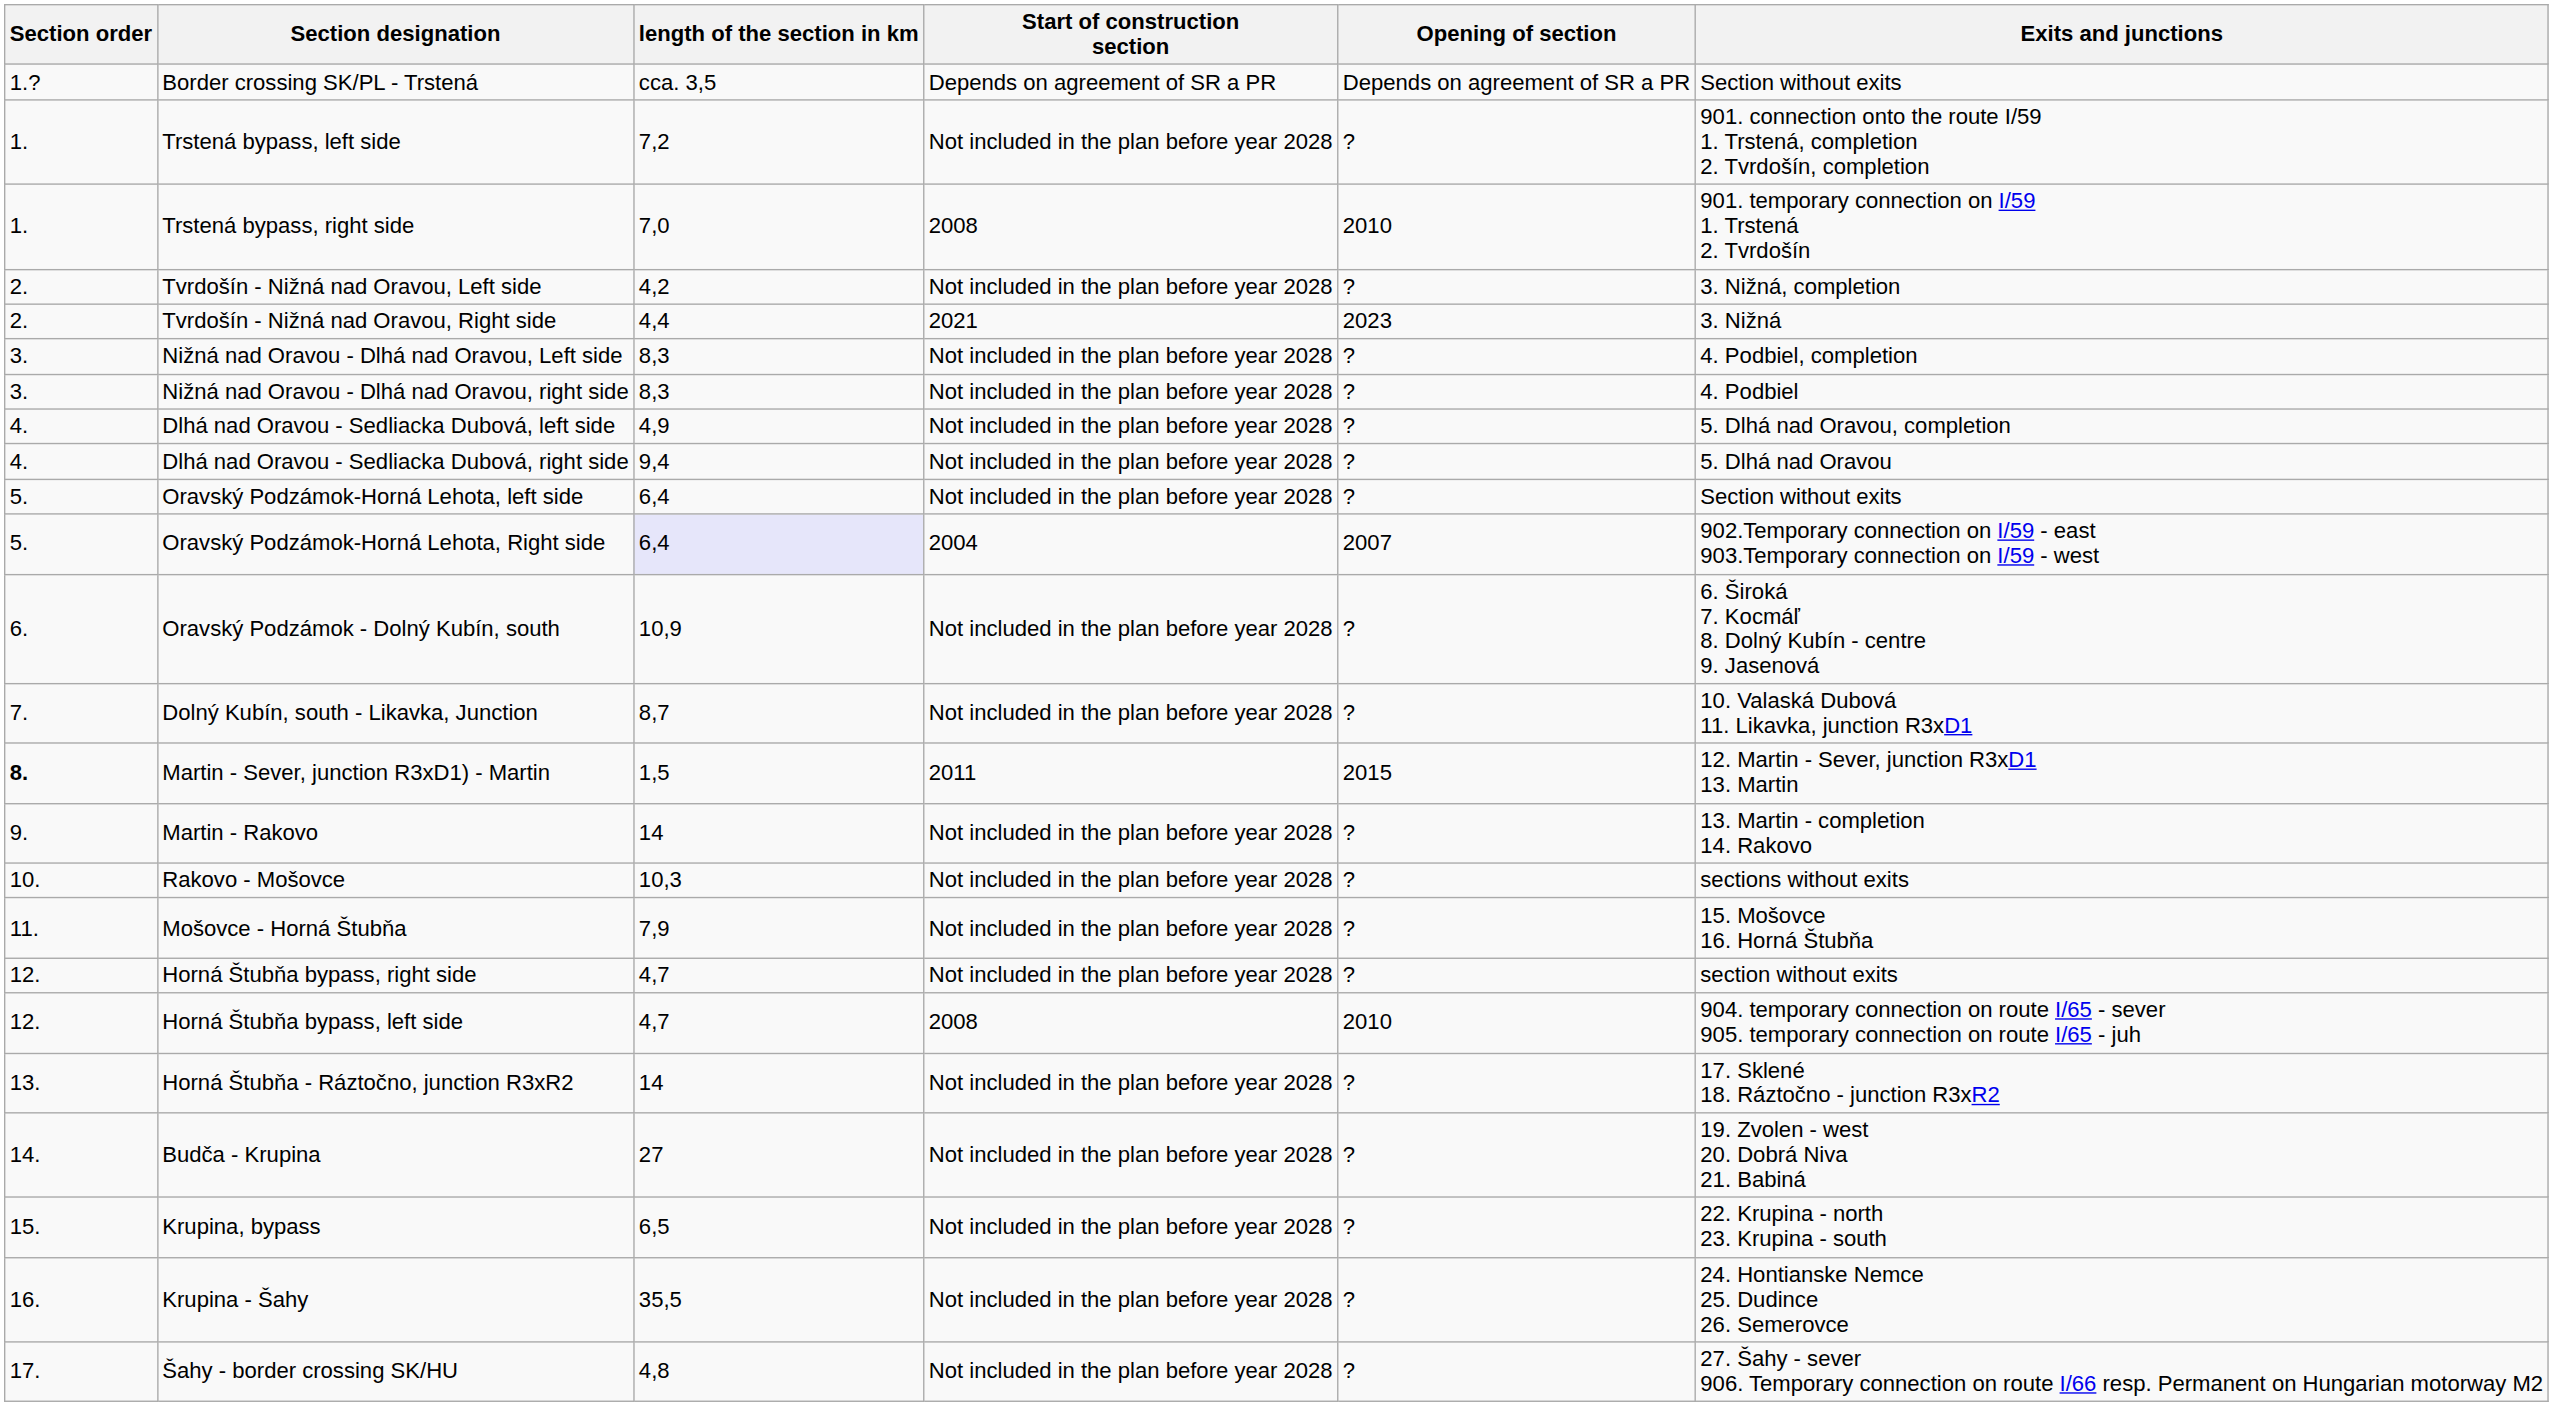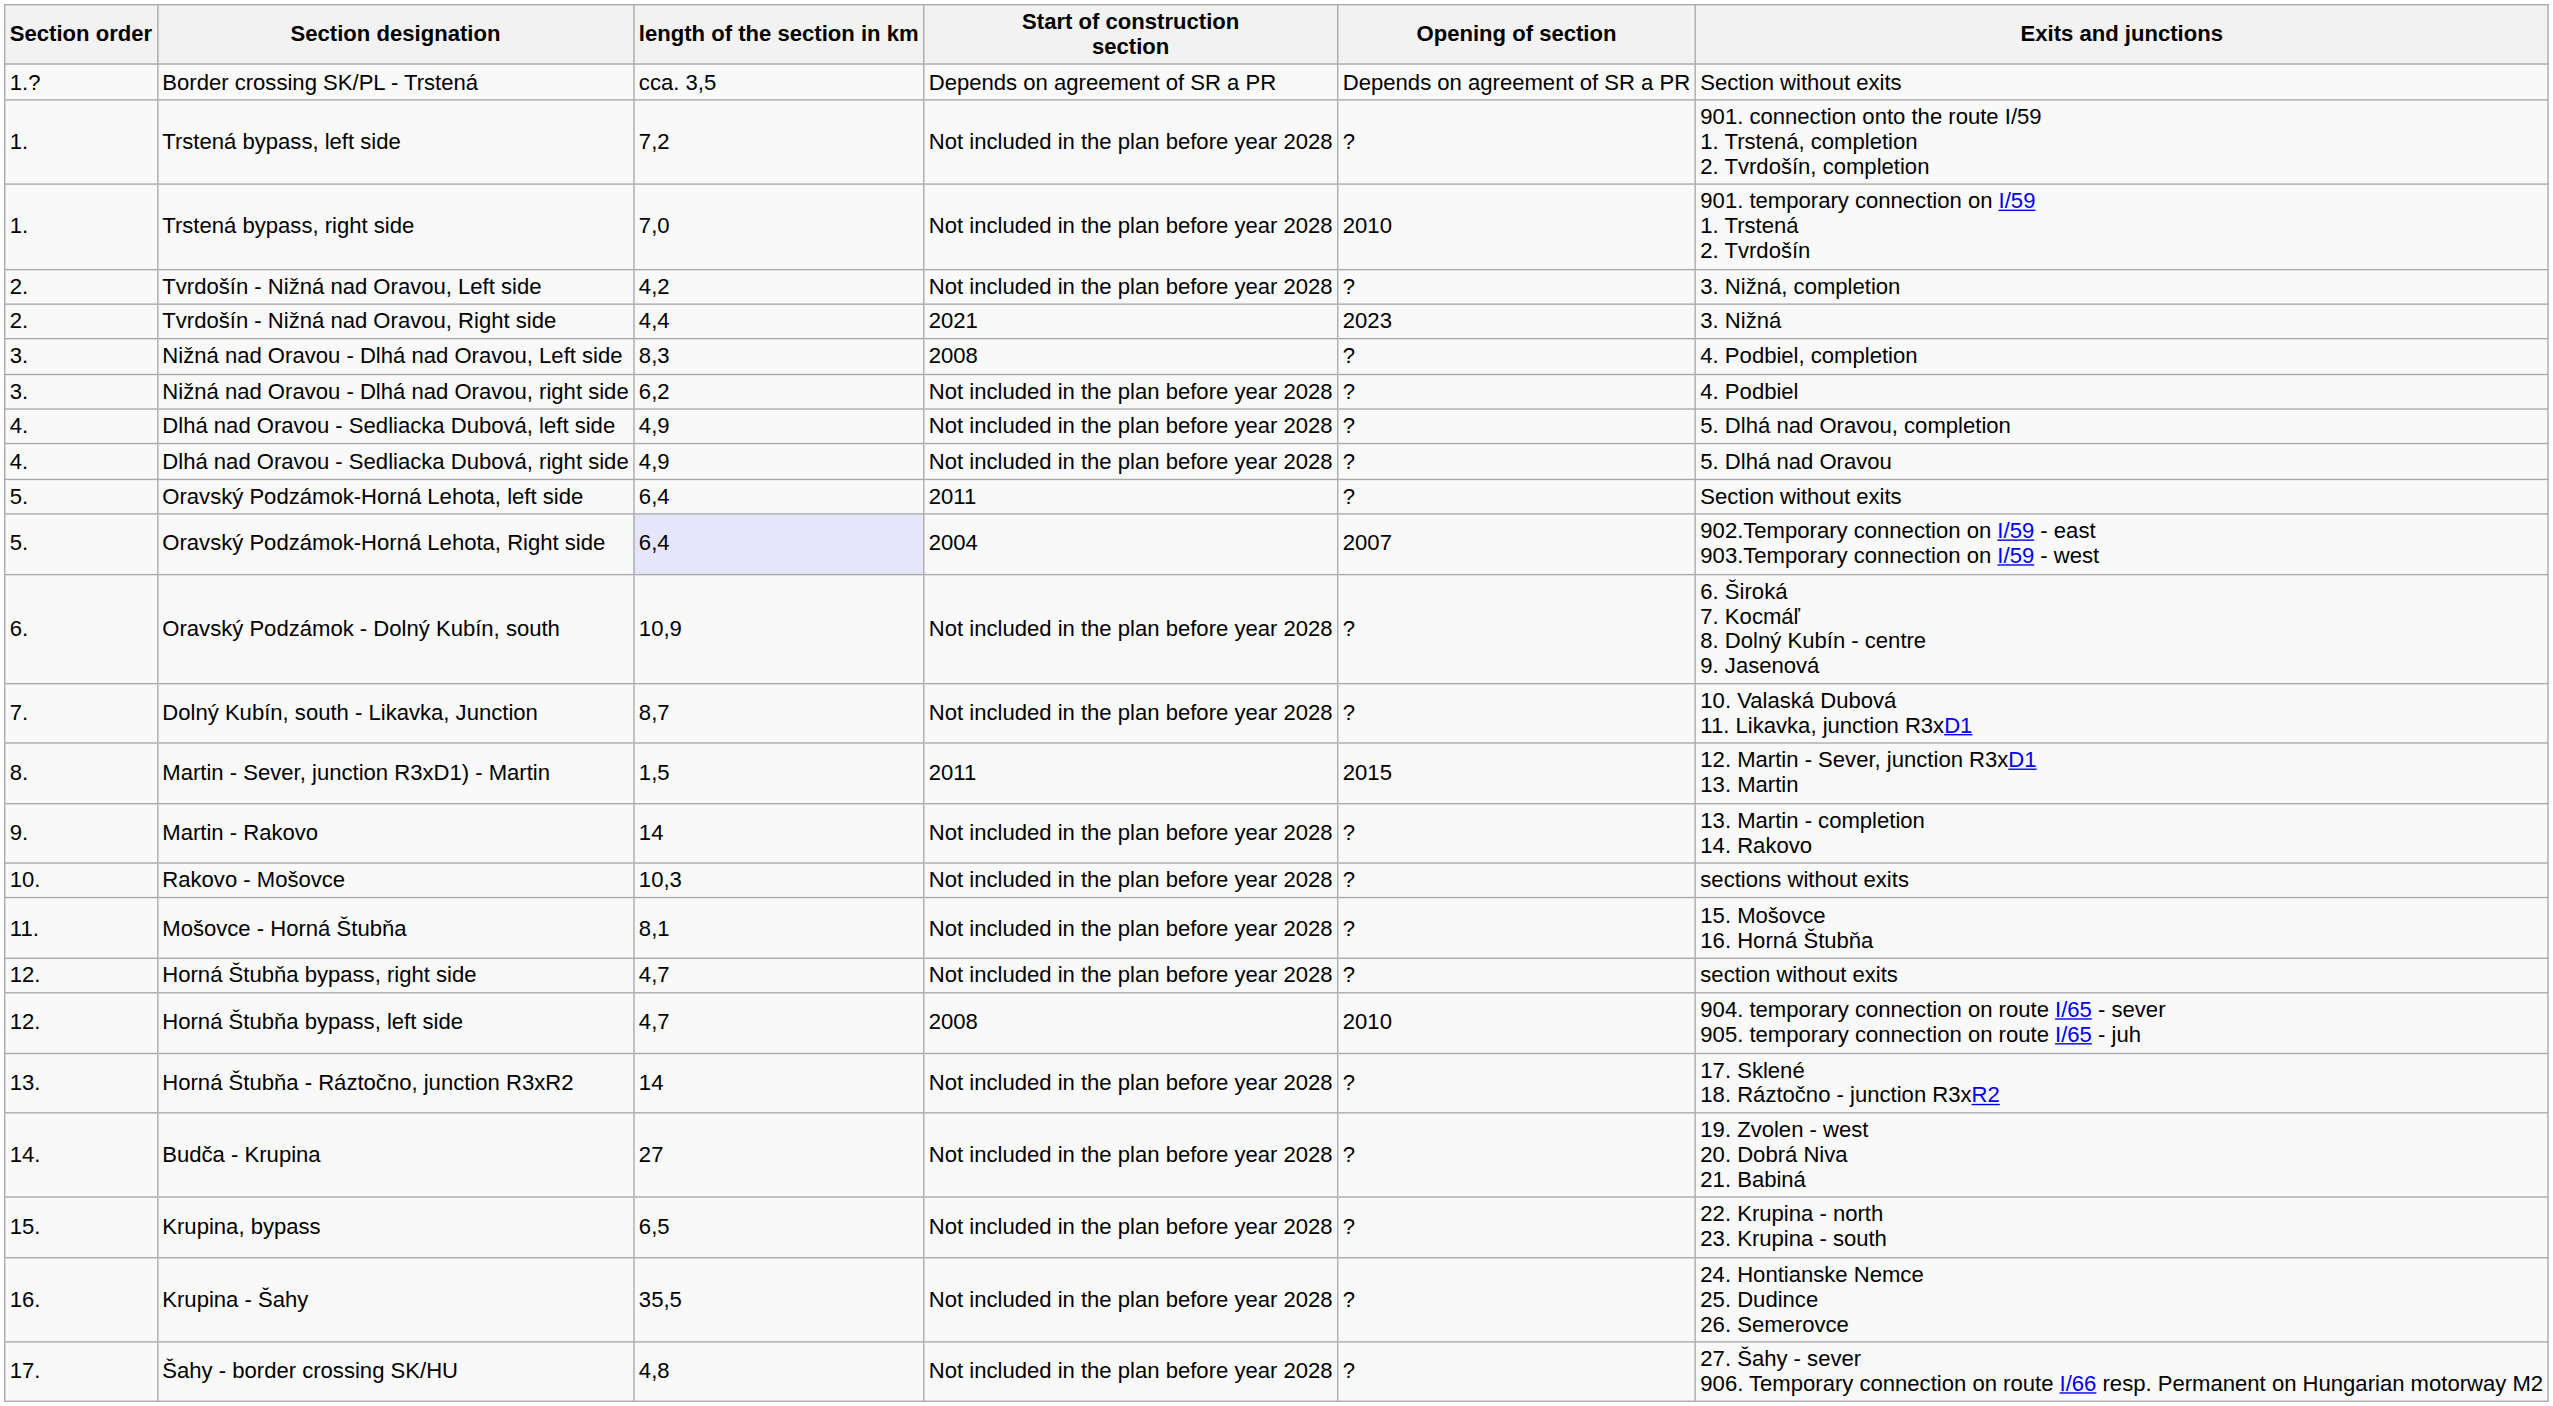 <table class="wikitable sortable">
 <tr>
 <th>Section order</th>
 <th>Section designation</th>
 <th>length of the section in km</th>
 <th>Start of construction<br>section</th>
 <th>Opening of section</th>
 <th>Exits and junctions</th>
 </tr>
 <tr>
 <td>1.?</td>
 <td>Border crossing SK/PL - Trstená</td>
 <td>cca. 3,5</td>
 <td>Depends on agreement of SR a PR</td>
 <td>Depends on agreement of SR a PR</td>
 <td>Section without exits</td>
 </tr>
 <tr>
 <td>1.</td>
 <td>Trstená bypass, left side</td>
 <td>7,2</td>
 <td>Not included in the plan before year 2028</td>
 <td>?</td>
 <td>901. connection onto the route I/59<br>1. Trstená, completion<br>2. Tvrdošín, completion</td>
 </tr>
 <tr>
 <td>1.</td>
 <td>Trstená bypass, right side</td>
 <td>7,0</td>
-<td>2008</td>
+<td>Not included in the plan before year 2028</td>
 <td>2010</td>
 <td>901. temporary connection on <a href='#'>I/59</a><br>1. Trstená<br>2. Tvrdošín</td>
 </tr>
 <tr>
 <td>2.</td>
 <td>Tvrdošín - Nižná nad Oravou, Left side</td>
 <td>4,2</td>
 <td>Not included in the plan before year 2028</td>
 <td>?</td>
 <td>3. Nižná, completion</td>
 </tr>
 <tr>
 <td>2.</td>
 <td>Tvrdošín - Nižná nad Oravou, Right side</td>
 <td>4,4</td>
 <td>2021</td>
 <td>2023</td>
 <td>3. Nižná</td>
 </tr>
 <tr>
 <td>3.</td>
 <td>Nižná nad Oravou - Dlhá nad Oravou, Left side</td>
 <td>8,3</td>
-<td>Not included in the plan before year 2028</td>
+<td>2008</td>
 <td>?</td>
 <td>4. Podbiel, completion</td>
 </tr>
 <tr>
 <td>3.</td>
 <td>Nižná nad Oravou - Dlhá nad Oravou, right side</td>
-<td>8,3</td>
+<td>6,2</td>
 <td>Not included in the plan before year 2028</td>
 <td>?</td>
 <td>4. Podbiel</td>
 </tr>
 <tr>
 <td>4.</td>
 <td>Dlhá nad Oravou - Sedliacka Dubová, left side</td>
 <td>4,9</td>
 <td>Not included in the plan before year 2028</td>
 <td>?</td>
 <td>5. Dlhá nad Oravou, completion</td>
 </tr>
 <tr>
 <td>4.</td>
 <td>Dlhá nad Oravou - Sedliacka Dubová, right side</td>
-<td>9,4</td>
+<td>4,9</td>
 <td>Not included in the plan before year 2028</td>
 <td>?</td>
 <td>5. Dlhá nad Oravou</td>
 </tr>
 <tr>
 <td>5.</td>
 <td>Oravský Podzámok-Horná Lehota, left side</td>
 <td>6,4</td>
-<td>Not included in the plan before year 2028</td>
+<td>2011</td>
 <td>?</td>
 <td>Section without exits</td>
 </tr>
 <tr>
 <td>5.</td>
 <td>Oravský Podzámok-Horná Lehota, Right side</td>
 <td style="background: lavender;">6,4</td>
 <td>2004</td>
 <td>2007</td>
 <td>902.Temporary connection on <a href='#'>I/59</a> - east<br>903.Temporary connection on <a href='#'>I/59</a> - west</td>
 </tr>
 <tr>
 <td>6.</td>
 <td>Oravský Podzámok - Dolný Kubín, south</td>
 <td>10,9</td>
 <td>Not included in the plan before year 2028</td>
 <td>?</td>
 <td>6. Široká<br>7. Kocmáľ<br>8. Dolný Kubín - centre<br>9. Jasenová</td>
 </tr>
 <tr>
 <td>7.</td>
 <td>Dolný Kubín, south - Likavka, Junction</td>
 <td>8,7</td>
 <td>Not included in the plan before year 2028</td>
 <td>?</td>
 <td>10. Valaská Dubová<br>11. Likavka, junction R3x<a href='#'>D1</a></td>
 </tr>
 <tr>
-<td><strong>8.</strong></td>
+<td>8.</td>
 <td>Martin - Sever, junction R3xD1) - Martin</td>
 <td>1,5</td>
 <td>2011</td>
 <td>2015</td>
 <td>12. Martin - Sever, junction R3x<a href='#'>D1</a><br>13. Martin</td>
 </tr>
 <tr>
 <td>9.</td>
 <td>Martin - Rakovo</td>
 <td>14</td>
 <td>Not included in the plan before year 2028</td>
 <td>?</td>
 <td>13. Martin - completion<br>14. Rakovo</td>
 </tr>
 <tr>
 <td>10.</td>
 <td>Rakovo - Mošovce</td>
 <td>10,3</td>
 <td>Not included in the plan before year 2028</td>
 <td>?</td>
 <td>sections without exits</td>
 </tr>
 <tr>
 <td>11.</td>
 <td>Mošovce - Horná Štubňa</td>
-<td>7,9</td>
+<td>8,1</td>
 <td>Not included in the plan before year 2028</td>
 <td>?</td>
 <td>15. Mošovce<br>16. Horná Štubňa</td>
 </tr>
 <tr>
 <td>12.</td>
 <td>Horná Štubňa bypass, right side</td>
 <td>4,7</td>
 <td>Not included in the plan before year 2028</td>
 <td>?</td>
 <td>section without exits</td>
 </tr>
 <tr>
 <td>12.</td>
 <td>Horná Štubňa bypass, left side</td>
 <td>4,7</td>
 <td>2008</td>
 <td>2010</td>
 <td>904. temporary connection on route <a href='#'>I/65</a> - sever<br>905. temporary connection on route <a href='#'>I/65</a> - juh</td>
 </tr>
 <tr>
 <td>13.</td>
 <td>Horná Štubňa - Ráztočno, junction R3xR2</td>
 <td>14</td>
 <td>Not included in the plan before year 2028</td>
 <td>?</td>
 <td>17. Sklené<br>18. Ráztočno - junction R3x<a href='#'>R2</a></td>
 </tr>
 <tr>
 <td>14.</td>
 <td>Budča - Krupina</td>
 <td>27</td>
 <td>Not included in the plan before year 2028</td>
 <td>?</td>
 <td>19. Zvolen - west<br>20. Dobrá Niva<br>21. Babiná</td>
 </tr>
 <tr>
 <td>15.</td>
 <td>Krupina, bypass</td>
 <td>6,5</td>
 <td>Not included in the plan before year 2028</td>
 <td>?</td>
 <td>22. Krupina - north<br>23. Krupina - south</td>
 </tr>
 <tr>
 <td>16.</td>
 <td>Krupina - Šahy</td>
 <td>35,5</td>
 <td>Not included in the plan before year 2028</td>
 <td>?</td>
 <td>24. Hontianske Nemce<br>25. Dudince<br>26. Semerovce</td>
 </tr>
 <tr>
 <td>17.</td>
 <td>Šahy - border crossing SK/HU</td>
 <td>4,8</td>
 <td>Not included in the plan before year 2028</td>
 <td>?</td>
 <td>27. Šahy - sever<br>906. Temporary connection on route <a href='#'>I/66</a> resp. Permanent on Hungarian motorway M2</td>
 </tr>
 </table>
